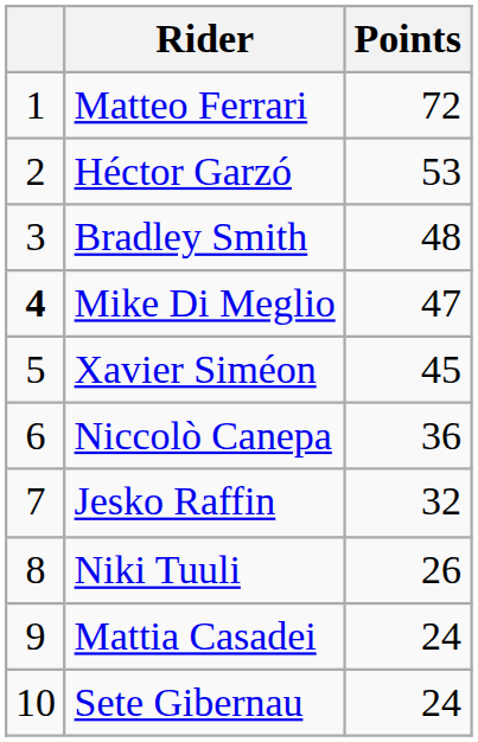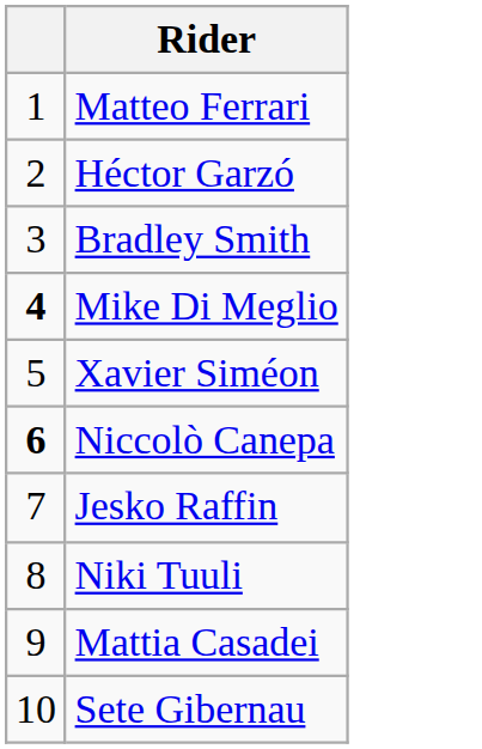 <table class="wikitable" style="font-size: 95%;">
 <tr>
 <th></th>
 <th>Rider</th>
-<th>Points</th>
 </tr>
 <tr>
 <td align=center>1</td>
 <td> <a href='#'>Matteo Ferrari</a></td>
-<td align=right>72</td>
 </tr>
 <tr>
 <td align=center>2</td>
 <td> <a href='#'>Héctor Garzó</a></td>
-<td align=right>53</td>
 </tr>
 <tr>
 <td align=center>3</td>
 <td> <a href='#'>Bradley Smith</a></td>
-<td align=right>48</td>
 </tr>
 <tr>
 <td align=center><strong>4</strong></td>
 <td> <a href='#'>Mike Di Meglio</a></td>
-<td align=right>47</td>
 </tr>
 <tr>
 <td align=center>5</td>
 <td> <a href='#'>Xavier Siméon</a></td>
-<td align=right>45</td>
 </tr>
 <tr>
-<td align=center>6</td>
+<td align=center><strong>6</strong></td>
 <td> <a href='#'>Niccolò Canepa</a></td>
-<td align=right>36</td>
 </tr>
 <tr>
 <td align=center>7</td>
 <td> <a href='#'>Jesko Raffin</a></td>
-<td align=right>32</td>
 </tr>
 <tr>
 <td align=center>8</td>
 <td> <a href='#'>Niki Tuuli</a></td>
-<td align=right>26</td>
 </tr>
 <tr>
 <td align=center>9</td>
 <td> <a href='#'>Mattia Casadei</a></td>
-<td align=right>24</td>
 </tr>
 <tr>
 <td align=center>10</td>
 <td> <a href='#'>Sete Gibernau</a></td>
-<td align=right>24</td>
 </tr>
 </table>
